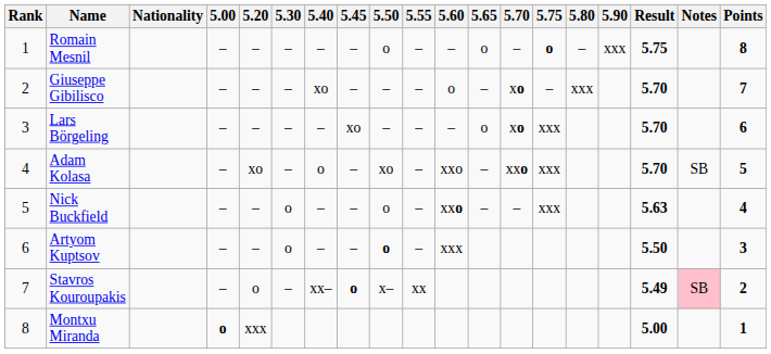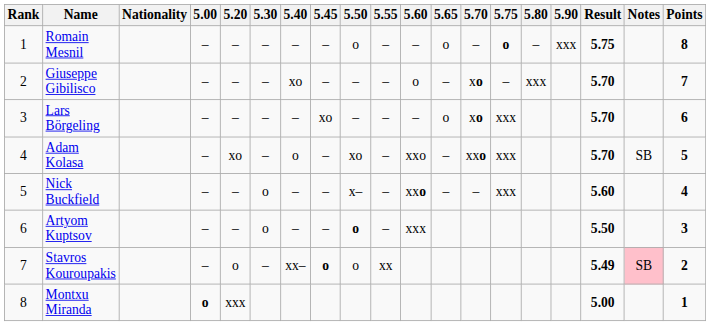 <table class="wikitable sortable" style="text-align:center">
 <tr>
 <th>Rank</th>
 <th>Name</th>
 <th>Nationality</th>
 <th>5.00</th>
 <th>5.20</th>
 <th>5.30</th>
 <th>5.40</th>
 <th>5.45</th>
 <th>5.50</th>
 <th>5.55</th>
 <th>5.60</th>
 <th>5.65</th>
 <th>5.70</th>
 <th>5.75</th>
 <th>5.80</th>
 <th>5.90</th>
 <th>Result</th>
 <th>Notes</th>
 <th>Points</th>
 </tr>
 <tr>
 <td>1</td>
 <td align=left><a href='#'>Romain Mesnil</a></td>
 <td align=left></td>
 <td>–</td>
 <td>–</td>
 <td>–</td>
 <td>–</td>
 <td>–</td>
 <td>o</td>
 <td>–</td>
 <td>–</td>
 <td>o</td>
 <td>–</td>
 <td><strong>o</strong></td>
 <td>–</td>
 <td>xxx</td>
 <td><strong>5.75</strong></td>
 <td></td>
 <td><strong>8</strong></td>
 </tr>
 <tr>
 <td>2</td>
 <td align=left><a href='#'>Giuseppe Gibilisco</a></td>
 <td align=left></td>
 <td>–</td>
 <td>–</td>
 <td>–</td>
 <td>xo</td>
 <td>–</td>
 <td>–</td>
 <td>–</td>
 <td>o</td>
 <td>–</td>
 <td>x<strong>o</strong></td>
 <td>–</td>
 <td>xxx</td>
 <td></td>
 <td><strong>5.70</strong></td>
 <td></td>
 <td><strong>7</strong></td>
 </tr>
 <tr>
 <td>3</td>
 <td align=left><a href='#'>Lars Börgeling</a></td>
 <td align=left></td>
 <td>–</td>
 <td>–</td>
 <td>–</td>
 <td>–</td>
 <td>xo</td>
 <td>–</td>
 <td>–</td>
 <td>–</td>
 <td>o</td>
 <td>x<strong>o</strong></td>
 <td>xxx</td>
 <td></td>
 <td></td>
 <td><strong>5.70</strong></td>
 <td></td>
 <td><strong>6</strong></td>
 </tr>
 <tr>
 <td>4</td>
 <td align=left><a href='#'>Adam Kolasa</a></td>
 <td align=left></td>
 <td>–</td>
 <td>xo</td>
 <td>–</td>
 <td>o</td>
 <td>–</td>
 <td>xo</td>
 <td>–</td>
 <td>xxo</td>
 <td>–</td>
 <td>xx<strong>o</strong></td>
 <td>xxx</td>
 <td></td>
 <td></td>
 <td><strong>5.70</strong></td>
 <td>SB</td>
 <td><strong>5</strong></td>
 </tr>
 <tr>
 <td>5</td>
 <td align=left><a href='#'>Nick Buckfield</a></td>
 <td align=left></td>
 <td>–</td>
 <td>–</td>
 <td>o</td>
 <td>–</td>
 <td>–</td>
-<td>o</td>
+<td>x–</td>
 <td>–</td>
 <td>xx<strong>o</strong></td>
 <td>–</td>
 <td>–</td>
 <td>xxx</td>
 <td></td>
 <td></td>
-<td><strong>5.63</strong></td>
+<td><strong>5.60</strong></td>
 <td></td>
 <td><strong>4</strong></td>
 </tr>
 <tr>
 <td>6</td>
 <td align=left><a href='#'>Artyom Kuptsov</a></td>
 <td align=left></td>
 <td>–</td>
 <td>–</td>
 <td>o</td>
 <td>–</td>
 <td>–</td>
 <td><strong>o</strong></td>
 <td>–</td>
 <td>xxx</td>
 <td></td>
 <td></td>
 <td></td>
 <td></td>
 <td></td>
 <td><strong>5.50</strong></td>
 <td></td>
 <td><strong>3</strong></td>
 </tr>
 <tr>
 <td>7</td>
 <td align=left><a href='#'>Stavros Kouroupakis</a></td>
 <td align=left></td>
 <td>–</td>
 <td>o</td>
 <td>–</td>
 <td>xx–</td>
 <td><strong>o</strong></td>
-<td>x–</td>
+<td>o</td>
 <td>xx</td>
 <td></td>
 <td></td>
 <td></td>
 <td></td>
 <td></td>
 <td></td>
 <td><strong>5.49</strong></td>
 <td style="background: pink;">SB</td>
 <td><strong>2</strong></td>
 </tr>
 <tr>
 <td>8</td>
 <td align=left><a href='#'>Montxu Miranda</a></td>
 <td align=left></td>
 <td><strong>o</strong></td>
 <td>xxx</td>
 <td></td>
 <td></td>
 <td></td>
 <td></td>
 <td></td>
 <td></td>
 <td></td>
 <td></td>
 <td></td>
 <td></td>
 <td></td>
 <td><strong>5.00</strong></td>
 <td></td>
 <td><strong>1</strong></td>
 </tr>
 </table>
